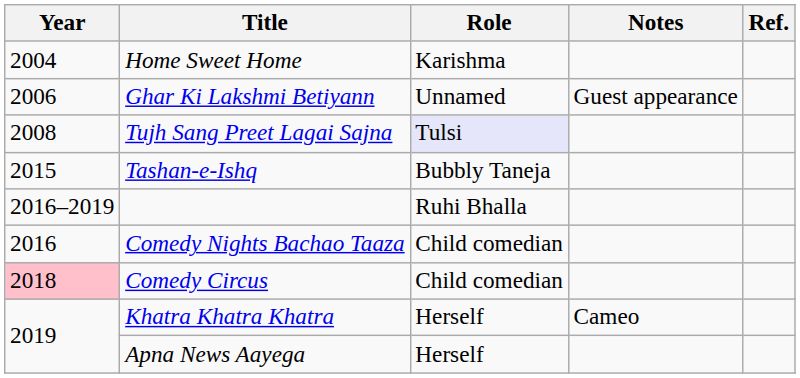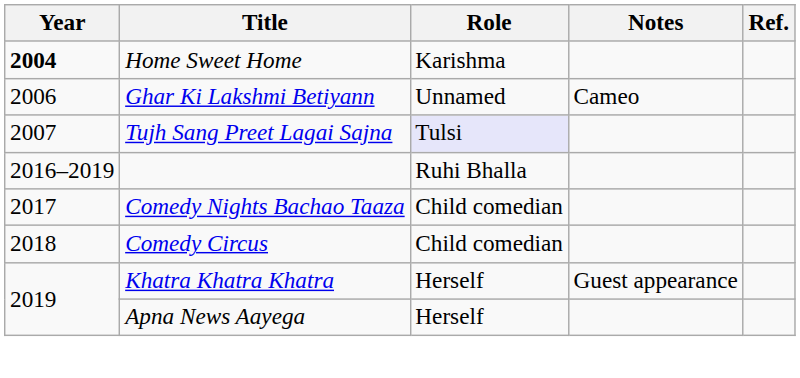 <table class="wikitable sortable">
 <tr>
 <th>Year</th>
 <th>Title</th>
 <th>Role</th>
 <th>Notes</th>
 <th>Ref.</th>
 </tr>
 <tr>
-<td>2004</td>
+<td><strong>2004</strong></td>
 <td><em>Home Sweet Home</em></td>
 <td>Karishma</td>
 <td></td>
 <td></td>
 </tr>
 <tr>
 <td>2006</td>
 <td><em><a href='#'>Ghar Ki Lakshmi Betiyann</a></em></td>
 <td>Unnamed</td>
-<td>Guest appearance</td>
+<td>Cameo</td>
 <td></td>
 </tr>
 <tr>
-<td>2008</td>
+<td>2007</td>
 <td><a href='#'><em>Tujh Sang Preet Lagai Sajna</em></a></td>
 <td style="background: lavender;">Tulsi</td>
-<td></td>
-<td></td>
-</tr>
-<tr>
-<td>2015</td>
-<td><em><a href='#'>Tashan-e-Ishq</a></em></td>
-<td>Bubbly Taneja</td>
 <td></td>
 <td></td>
 </tr>
 <tr>
 <td>2016–2019</td>
 <td></td>
 <td>Ruhi Bhalla</td>
 <td></td>
 <td></td>
 </tr>
 <tr>
-<td>2016</td>
+<td>2017</td>
 <td><em><a href='#'>Comedy Nights Bachao Taaza</a></em></td>
 <td>Child comedian</td>
 <td></td>
 <td></td>
 </tr>
 <tr>
-<td style="background: pink;">2018</td>
+<td>2018</td>
 <td><em><a href='#'>Comedy Circus</a></em></td>
 <td>Child comedian</td>
 <td></td>
 <td></td>
 </tr>
 <tr>
 <td rowspan="2">2019</td>
 <td><em><a href='#'>Khatra Khatra Khatra</a></em></td>
 <td>Herself</td>
-<td>Cameo</td>
+<td>Guest appearance</td>
 <td></td>
 </tr>
 <tr>
 <td><em>Apna News Aayega</em></td>
 <td>Herself</td>
 <td></td>
 <td></td>
 </tr>
 </table>
